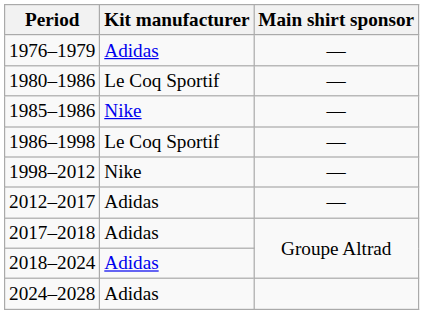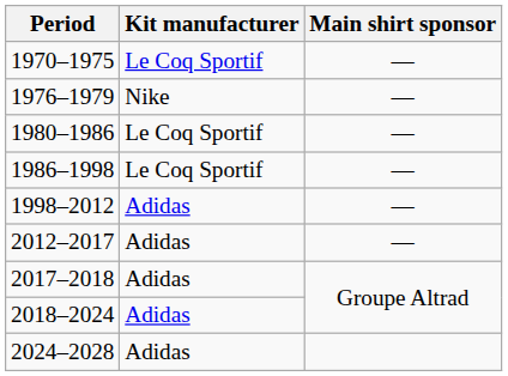 <table class=wikitable style=text-align:center>
 <tr>
 <th>Period</th>
 <th>Kit manufacturer</th>
 <th>Main shirt sponsor</th>
 </tr>
 <tr>
+<td>1970–1975</td>
+<td style=text-align:left><a href='#'>Le Coq Sportif</a></td>
+<td>—</td>
+</tr>
+<tr>
 <td>1976–1979</td>
-<td style=text-align:left><a href='#'>Adidas</a></td>
+<td style=text-align:left>Nike</td>
 <td>—</td>
 </tr>
 <tr>
 <td>1980–1986</td>
 <td style=text-align:left>Le Coq Sportif</td>
-<td>—</td>
-</tr>
-<tr>
-<td>1985–1986</td>
-<td style=text-align:left><a href='#'>Nike</a></td>
 <td>—</td>
 </tr>
 <tr>
 <td>1986–1998</td>
 <td style=text-align:left>Le Coq Sportif</td>
 <td>—</td>
 </tr>
 <tr>
 <td>1998–2012</td>
-<td style=text-align:left>Nike</td>
+<td style=text-align:left><a href='#'>Adidas</a></td>
 <td>—</td>
 </tr>
 <tr>
 <td>2012–2017</td>
 <td style=text-align:left>Adidas</td>
 <td>—</td>
 </tr>
 <tr>
 <td>2017–2018</td>
 <td style=text-align:left>Adidas</td>
 <td rowspan=2>Groupe Altrad</td>
 </tr>
 <tr>
 <td>2018–2024</td>
 <td style=text-align:left><a href='#'>Adidas</a></td>
 </tr>
 <tr>
 <td>2024–2028</td>
 <td style=text-align:left>Adidas</td>
 <td></td>
 </tr>
 </table>
